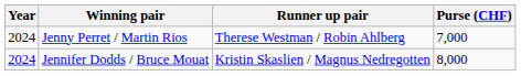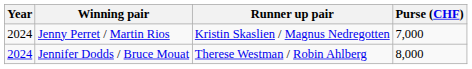 <table class="wikitable">
 <tr>
 <th scope="col">Year</th>
 <th scope="col">Winning pair</th>
 <th scope="col">Runner up pair</th>
 <th scope="col">Purse (<a href='#'>CHF</a>)</th>
 </tr>
 <tr>
 <td>2024</td>
 <td> <a href='#'>Jenny Perret</a> / <a href='#'>Martin Rios</a></td>
-<td> <a href='#'>Therese Westman</a> / <a href='#'>Robin Ahlberg</a></td>
+<td> <a href='#'>Kristin Skaslien</a> / <a href='#'>Magnus Nedregotten</a></td>
 <td>7,000</td>
 </tr>
 <tr>
 <td><a href='#'>2024</a></td>
 <td> <a href='#'>Jennifer Dodds</a> / <a href='#'>Bruce Mouat</a></td>
-<td> <a href='#'>Kristin Skaslien</a> / <a href='#'>Magnus Nedregotten</a></td>
+<td> <a href='#'>Therese Westman</a> / <a href='#'>Robin Ahlberg</a></td>
 <td>8,000</td>
 </tr>
 </table>
